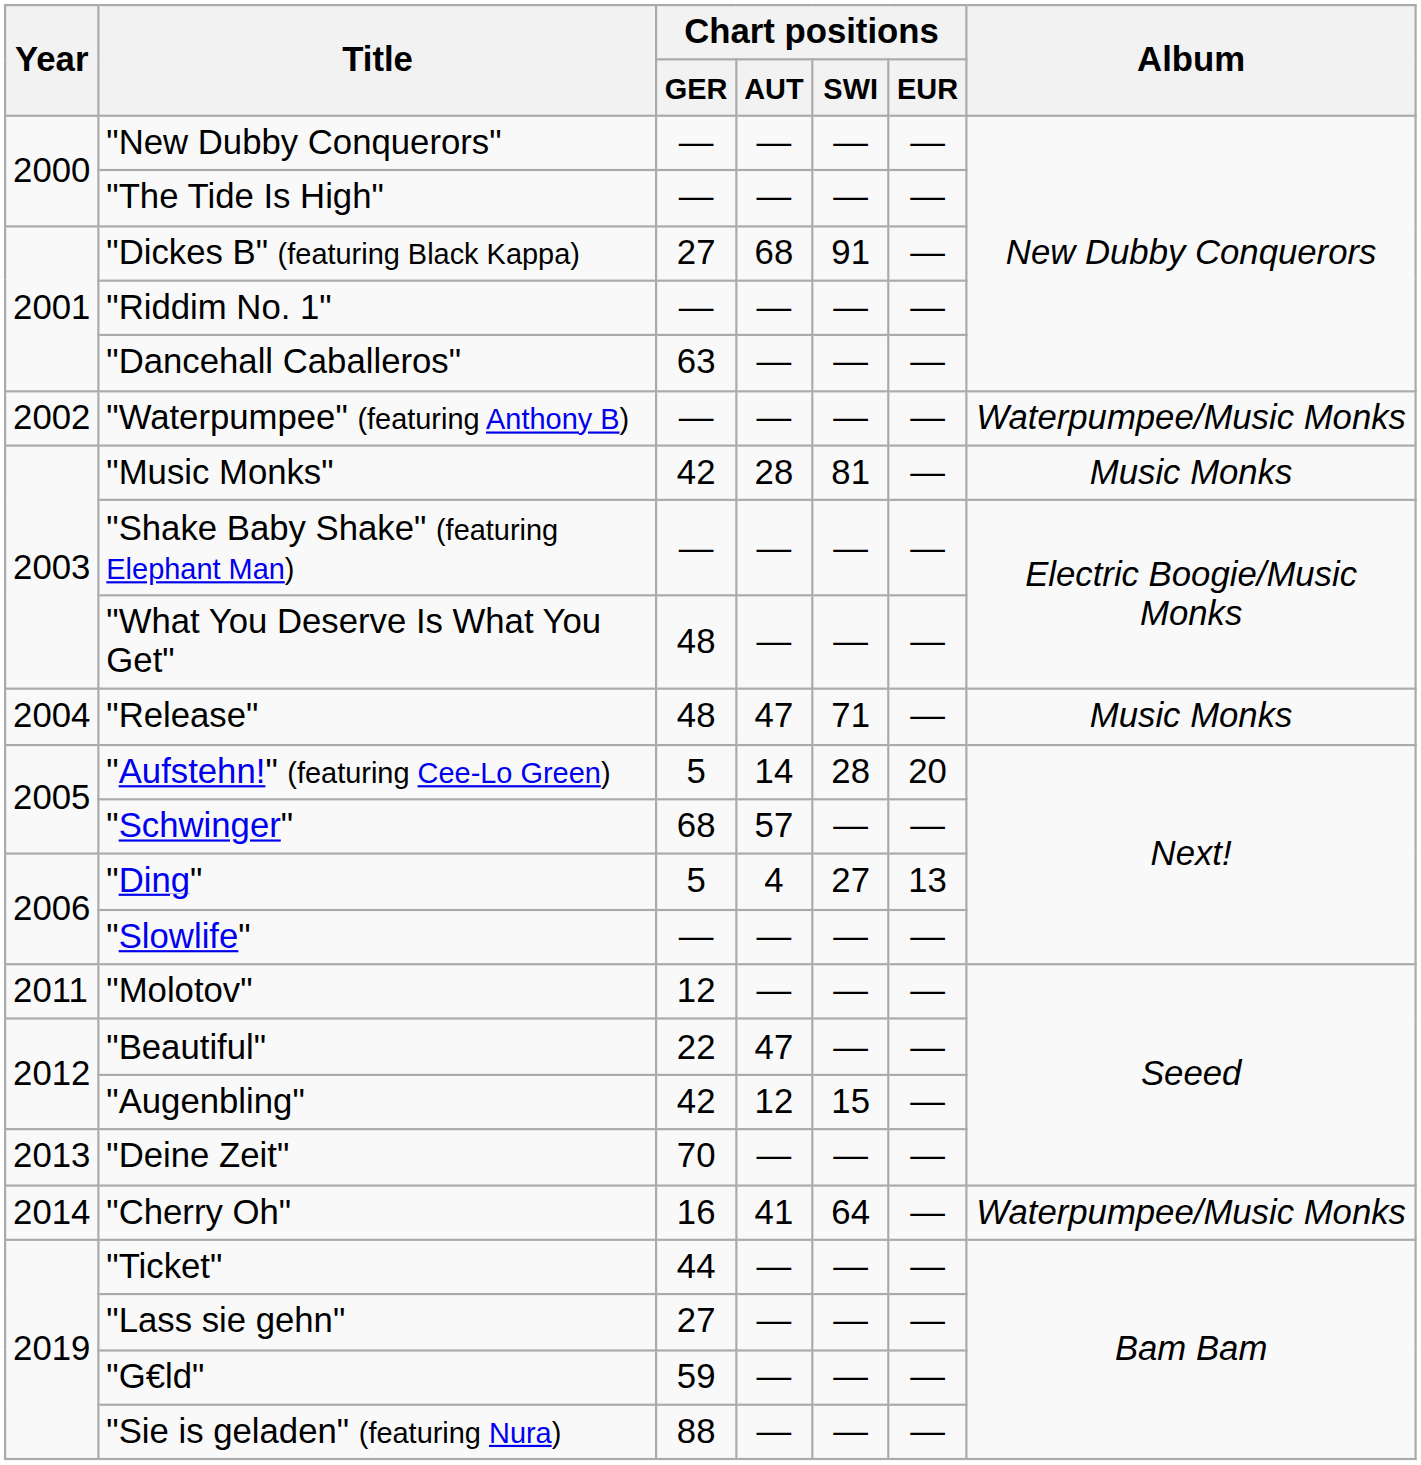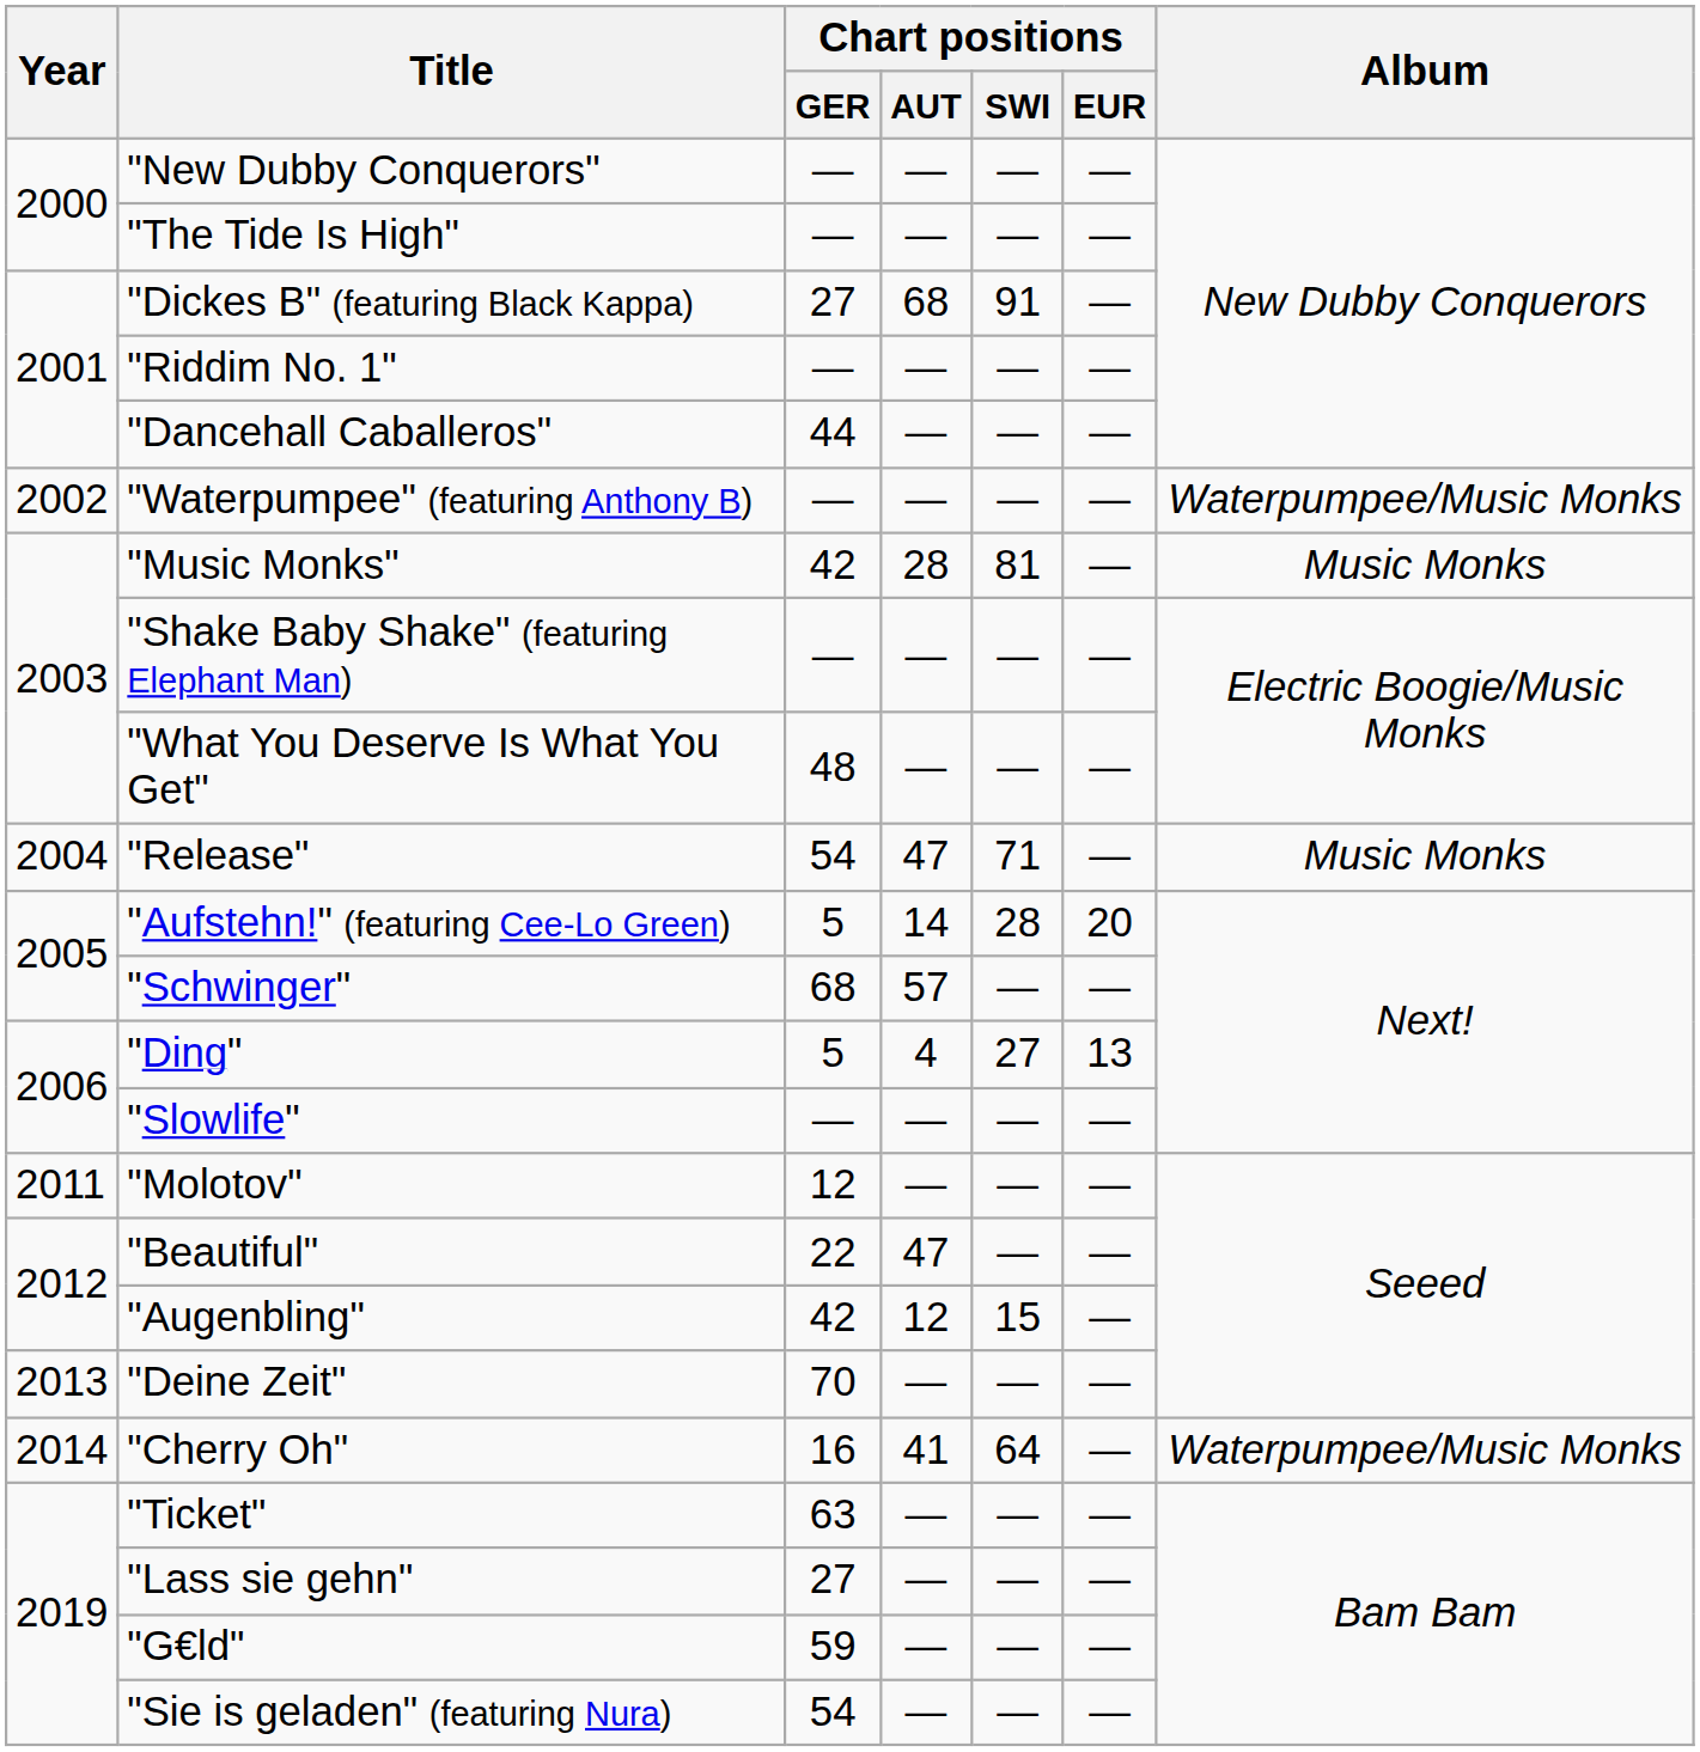 <table class="wikitable">
 <tr>
 <th width="28" rowspan="2">Year</th>
 <th width="250" rowspan="2">Title</th>
 <th colspan="4">Chart positions</th>
 <th width="200" rowspan="2">Album</th>
 </tr>
 <tr bgcolor="#efefef">
 <th width="28"><small>GER</small><br></th>
 <th width="28"><small>AUT</small></th>
 <th width="28"><small>SWI</small></th>
 <th width="28"><small>EUR</small></th>
 </tr>
 <tr>
 <td rowspan="2">2000</td>
 <td>"New Dubby Conquerors"</td>
 <td style="text-align:center;">—</td>
 <td style="text-align:center;">—</td>
 <td style="text-align:center;">—</td>
 <td style="text-align:center;">—</td>
 <td rowspan="5" style="text-align:center;"><em>New Dubby Conquerors</em></td>
 </tr>
 <tr>
 <td>"The Tide Is High"</td>
 <td style="text-align:center;">—</td>
 <td style="text-align:center;">—</td>
 <td style="text-align:center;">—</td>
 <td style="text-align:center;">—</td>
 </tr>
 <tr>
 <td rowspan="3">2001</td>
 <td>"Dickes B" <small>(featuring Black Kappa)</small></td>
 <td style="text-align:center;">27</td>
 <td style="text-align:center;">68</td>
 <td style="text-align:center;">91</td>
 <td style="text-align:center;">—</td>
 </tr>
 <tr>
 <td>"Riddim No. 1"</td>
 <td style="text-align:center;">—</td>
 <td style="text-align:center;">—</td>
 <td style="text-align:center;">—</td>
 <td style="text-align:center;">—</td>
 </tr>
 <tr>
 <td>"Dancehall Caballeros"</td>
-<td style="text-align:center;">63</td>
+<td style="text-align:center;">44</td>
 <td style="text-align:center;">—</td>
 <td style="text-align:center;">—</td>
 <td style="text-align:center;">—</td>
 </tr>
 <tr>
 <td>2002</td>
 <td>"Waterpumpee" <small>(featuring <a href='#'>Anthony B</a>)</small></td>
 <td style="text-align:center;">—</td>
 <td style="text-align:center;">—</td>
 <td style="text-align:center;">—</td>
 <td style="text-align:center;">—</td>
 <td style="text-align:center;"><em>Waterpumpee/Music Monks</em></td>
 </tr>
 <tr>
 <td rowspan="3">2003</td>
 <td>"Music Monks"</td>
 <td style="text-align:center;">42</td>
 <td style="text-align:center;">28</td>
 <td style="text-align:center;">81</td>
 <td style="text-align:center;">—</td>
 <td style="text-align:center;"><em>Music Monks</em></td>
 </tr>
 <tr>
 <td>"Shake Baby Shake" <small>(featuring <a href='#'>Elephant Man</a>)</small></td>
 <td style="text-align:center;">—</td>
 <td style="text-align:center;">—</td>
 <td style="text-align:center;">—</td>
 <td style="text-align:center;">—</td>
 <td rowspan="2" style="text-align:center;"><em>Electric Boogie/Music Monks</em></td>
 </tr>
 <tr>
 <td>"What You Deserve Is What You Get"</td>
 <td style="text-align:center;">48</td>
 <td style="text-align:center;">—</td>
 <td style="text-align:center;">—</td>
 <td style="text-align:center;">—</td>
 </tr>
 <tr>
 <td>2004</td>
 <td>"Release"</td>
-<td style="text-align:center;">48</td>
+<td style="text-align:center;">54</td>
 <td style="text-align:center;">47</td>
 <td style="text-align:center;">71</td>
 <td style="text-align:center;">—</td>
 <td style="text-align:center;"><em>Music Monks</em></td>
 </tr>
 <tr>
 <td rowspan="2">2005</td>
 <td>"<a href='#'>Aufstehn!</a>" <small>(featuring <a href='#'>Cee-Lo Green</a>)</small></td>
 <td style="text-align:center;">5</td>
 <td style="text-align:center;">14</td>
 <td style="text-align:center;">28</td>
 <td style="text-align:center;">20</td>
 <td rowspan="4" style="text-align:center;"><em>Next!</em></td>
 </tr>
 <tr>
 <td>"<a href='#'>Schwinger</a>"</td>
 <td style="text-align:center;">68</td>
 <td style="text-align:center;">57</td>
 <td style="text-align:center;">—</td>
 <td style="text-align:center;">—</td>
 </tr>
 <tr>
 <td rowspan="2">2006</td>
 <td>"<a href='#'>Ding</a>"</td>
 <td style="text-align:center;">5</td>
 <td style="text-align:center;">4</td>
 <td style="text-align:center;">27</td>
 <td style="text-align:center;">13</td>
 </tr>
 <tr>
 <td>"<a href='#'>Slowlife</a>"</td>
 <td style="text-align:center;">—</td>
 <td style="text-align:center;">—</td>
 <td style="text-align:center;">—</td>
 <td style="text-align:center;">—</td>
 </tr>
 <tr>
 <td>2011</td>
 <td>"Molotov"</td>
 <td style="text-align:center;">12</td>
 <td style="text-align:center;">—</td>
 <td style="text-align:center;">—</td>
 <td style="text-align:center;">—</td>
 <td rowspan="4" style="text-align:center;"><em>Seeed</em></td>
 </tr>
 <tr>
 <td rowspan="2">2012</td>
 <td>"Beautiful"</td>
 <td style="text-align:center;">22</td>
 <td style="text-align:center;">47</td>
 <td style="text-align:center;">—</td>
 <td style="text-align:center;">—</td>
 </tr>
 <tr>
 <td>"Augenbling"</td>
 <td style="text-align:center;">42</td>
 <td style="text-align:center;">12</td>
 <td style="text-align:center;">15</td>
 <td style="text-align:center;">—</td>
 </tr>
 <tr>
 <td>2013</td>
 <td>"Deine Zeit"</td>
 <td style="text-align:center;">70</td>
 <td style="text-align:center;">—</td>
 <td style="text-align:center;">—</td>
 <td style="text-align:center;">—</td>
 </tr>
 <tr>
 <td>2014</td>
 <td>"Cherry Oh"</td>
 <td style="text-align:center;">16</td>
 <td style="text-align:center;">41</td>
 <td style="text-align:center;">64</td>
 <td style="text-align:center;">—</td>
 <td style="text-align:center;"><em>Waterpumpee/Music Monks</em></td>
 </tr>
 <tr>
 <td rowspan="4">2019</td>
 <td>"Ticket"</td>
-<td style="text-align:center;">44</td>
+<td style="text-align:center;">63</td>
 <td style="text-align:center;">—</td>
 <td style="text-align:center;">—</td>
 <td style="text-align:center;">—</td>
 <td rowspan="4" style="text-align:center;"><em>Bam Bam</em></td>
 </tr>
 <tr>
 <td>"Lass sie gehn"</td>
 <td style="text-align:center;">27</td>
 <td style="text-align:center;">—</td>
 <td style="text-align:center;">—</td>
 <td style="text-align:center;">—</td>
 </tr>
 <tr>
 <td>"G€ld"</td>
 <td style="text-align:center;">59</td>
 <td style="text-align:center;">—</td>
 <td style="text-align:center;">—</td>
 <td style="text-align:center;">—</td>
 </tr>
 <tr>
 <td>"Sie is geladen" <small>(featuring <a href='#'>Nura</a>)</small></td>
-<td style="text-align:center;">88</td>
+<td style="text-align:center;">54</td>
 <td style="text-align:center;">—</td>
 <td style="text-align:center;">—</td>
 <td style="text-align:center;">—</td>
 </tr>
 </table>
